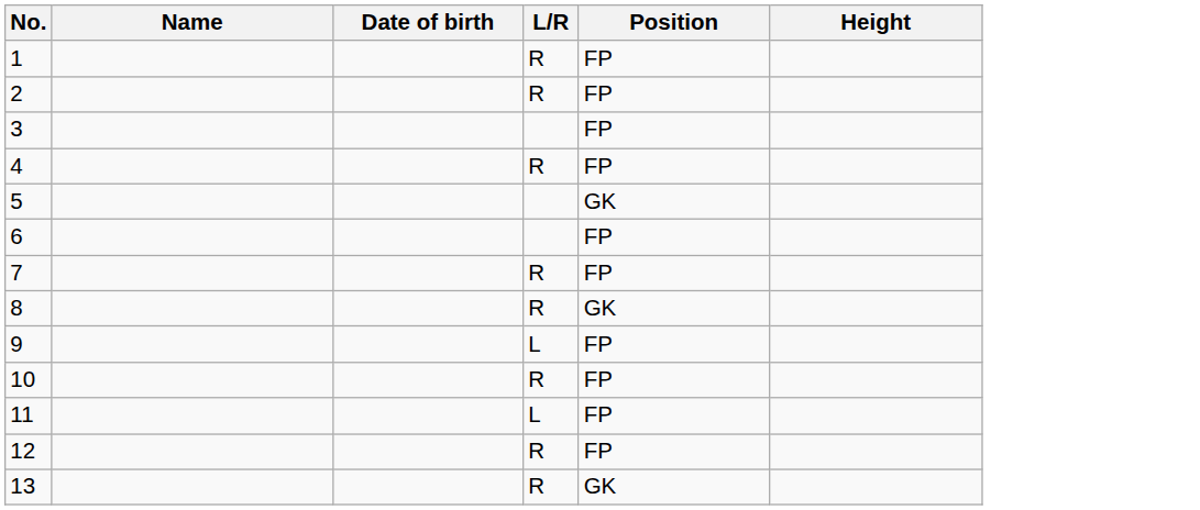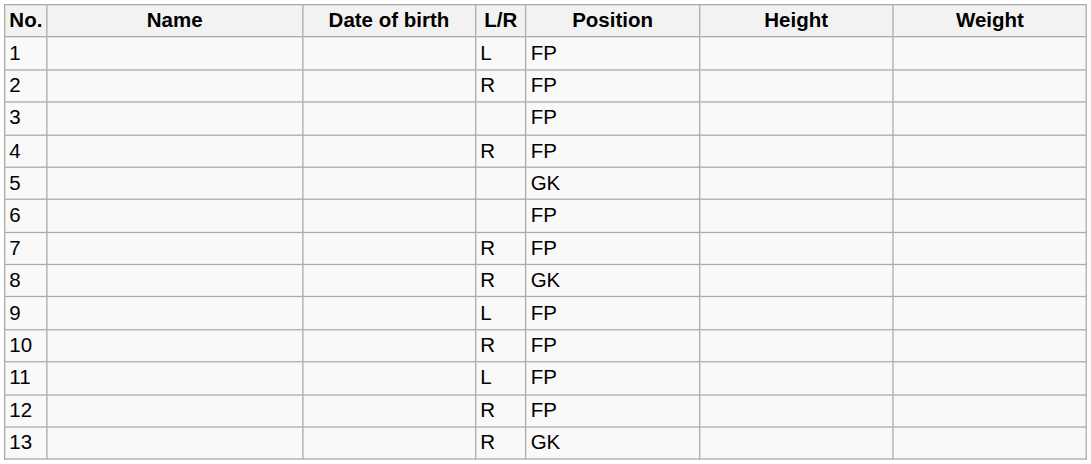 <table class=wikitable sortable style=font-size:100%; text-align:center;>
 <tr>
 <th>No.</th>
 <th style=width:12em>Name</th>
 <th style=width:8em>Date of birth</th>
 <th style=width:2em>L/R</th>
 <th style=width:8em>Position</th>
 <th style=width:9em>Height</th>
+<th style=width:9em>Weight</th>
 </tr>
 <tr>
 <td>1</td>
 <td align=left></td>
 <td></td>
-<td>R</td>
+<td>L</td>
 <td>FP</td>
+<td></td>
 <td></td>
 </tr>
 <tr>
 <td>2</td>
 <td align=left></td>
 <td></td>
 <td>R</td>
 <td>FP</td>
 <td></td>
+<td></td>
 </tr>
 <tr>
 <td>3</td>
 <td align=left></td>
 <td></td>
 <td></td>
 <td>FP</td>
+<td></td>
 <td></td>
 </tr>
 <tr>
 <td>4</td>
 <td align=left></td>
 <td></td>
 <td>R</td>
 <td>FP</td>
 <td></td>
+<td></td>
 </tr>
 <tr>
 <td>5</td>
 <td align=left></td>
 <td></td>
 <td></td>
 <td>GK</td>
+<td></td>
 <td></td>
 </tr>
 <tr>
 <td>6</td>
 <td align=left></td>
 <td></td>
 <td></td>
 <td>FP</td>
 <td></td>
+<td></td>
 </tr>
 <tr>
 <td>7</td>
 <td align=left></td>
 <td></td>
 <td>R</td>
 <td>FP</td>
+<td></td>
 <td></td>
 </tr>
 <tr>
 <td>8</td>
 <td align=left></td>
 <td></td>
 <td>R</td>
 <td>GK</td>
 <td></td>
+<td></td>
 </tr>
 <tr>
 <td>9</td>
 <td align=left></td>
 <td></td>
 <td>L</td>
 <td>FP</td>
+<td></td>
 <td></td>
 </tr>
 <tr>
 <td>10</td>
 <td align=left></td>
 <td></td>
 <td>R</td>
 <td>FP</td>
 <td></td>
+<td></td>
 </tr>
 <tr>
 <td>11</td>
 <td align=left></td>
 <td></td>
 <td>L</td>
 <td>FP</td>
+<td></td>
 <td></td>
 </tr>
 <tr>
 <td>12</td>
 <td align=left></td>
 <td></td>
 <td>R</td>
 <td>FP</td>
 <td></td>
+<td></td>
 </tr>
 <tr>
 <td>13</td>
 <td align=left></td>
 <td></td>
 <td>R</td>
 <td>GK</td>
 <td></td>
+<td></td>
 </tr>
 </table>
